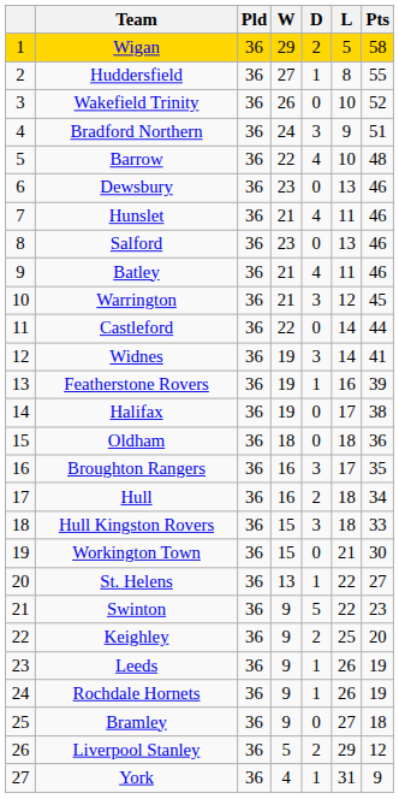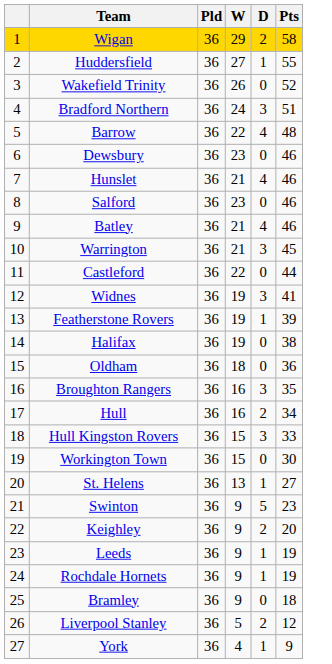 <table class="wikitable" style="text-align:center;">
 <tr>
 <th style="width:20px;" abbr="Position"></th>
 <th width=175>Team</th>
 <th style="width:20px;" abbr="Played">Pld</th>
 <th style="width:20px;" abbr="Won">W</th>
 <th style="width:20px;" abbr="Drawn">D</th>
-<th style="width:20px;" abbr="Lost">L</th>
 <th style="width:20px;" abbr="Points">Pts</th>
 </tr>
 <tr style="text-align:center; background:gold;">
 <td>1</td>
 <td><a href='#'>Wigan</a></td>
 <td>36</td>
 <td>29</td>
 <td>2</td>
-<td>5</td>
 <td>58</td>
 </tr>
 <tr style="text-align:center;">
 <td>2</td>
 <td><a href='#'>Huddersfield</a></td>
 <td>36</td>
 <td>27</td>
 <td>1</td>
-<td>8</td>
 <td>55</td>
 </tr>
 <tr style="text-align:center;">
 <td>3</td>
 <td><a href='#'>Wakefield Trinity</a></td>
 <td>36</td>
 <td>26</td>
 <td>0</td>
-<td>10</td>
 <td>52</td>
 </tr>
 <tr style="text-align:center;">
 <td>4</td>
 <td><a href='#'>Bradford Northern</a></td>
 <td>36</td>
 <td>24</td>
 <td>3</td>
-<td>9</td>
 <td>51</td>
 </tr>
 <tr style="text-align:center;">
 <td>5</td>
 <td><a href='#'>Barrow</a></td>
 <td>36</td>
 <td>22</td>
 <td>4</td>
-<td>10</td>
 <td>48</td>
 </tr>
 <tr style="text-align:center;">
 <td>6</td>
 <td><a href='#'>Dewsbury</a></td>
 <td>36</td>
 <td>23</td>
 <td>0</td>
-<td>13</td>
 <td>46</td>
 </tr>
 <tr style="text-align:center;">
 <td>7</td>
 <td><a href='#'>Hunslet</a></td>
 <td>36</td>
 <td>21</td>
 <td>4</td>
-<td>11</td>
 <td>46</td>
 </tr>
 <tr style="text-align:center;">
 <td>8</td>
 <td><a href='#'>Salford</a></td>
 <td>36</td>
 <td>23</td>
 <td>0</td>
-<td>13</td>
 <td>46</td>
 </tr>
 <tr style="text-align:center;">
 <td>9</td>
 <td><a href='#'>Batley</a></td>
 <td>36</td>
 <td>21</td>
 <td>4</td>
-<td>11</td>
 <td>46</td>
 </tr>
 <tr style="text-align:center;">
 <td>10</td>
 <td><a href='#'>Warrington</a></td>
 <td>36</td>
 <td>21</td>
 <td>3</td>
-<td>12</td>
 <td>45</td>
 </tr>
 <tr style="text-align:center;">
 <td>11</td>
 <td><a href='#'>Castleford</a></td>
 <td>36</td>
 <td>22</td>
 <td>0</td>
-<td>14</td>
 <td>44</td>
 </tr>
 <tr style="text-align:center;">
 <td>12</td>
 <td><a href='#'>Widnes</a></td>
 <td>36</td>
 <td>19</td>
 <td>3</td>
-<td>14</td>
 <td>41</td>
 </tr>
 <tr style="text-align:center;">
 <td>13</td>
 <td><a href='#'>Featherstone Rovers</a></td>
 <td>36</td>
 <td>19</td>
 <td>1</td>
-<td>16</td>
 <td>39</td>
 </tr>
 <tr style="text-align:center;">
 <td>14</td>
 <td><a href='#'>Halifax</a></td>
 <td>36</td>
 <td>19</td>
 <td>0</td>
-<td>17</td>
 <td>38</td>
 </tr>
 <tr style="text-align:center;">
 <td>15</td>
 <td><a href='#'>Oldham</a></td>
 <td>36</td>
 <td>18</td>
 <td>0</td>
-<td>18</td>
 <td>36</td>
 </tr>
 <tr style="text-align:center;">
 <td>16</td>
 <td><a href='#'>Broughton Rangers</a></td>
 <td>36</td>
 <td>16</td>
 <td>3</td>
-<td>17</td>
 <td>35</td>
 </tr>
 <tr style="text-align:center;">
 <td>17</td>
 <td><a href='#'>Hull</a></td>
 <td>36</td>
 <td>16</td>
 <td>2</td>
-<td>18</td>
 <td>34</td>
 </tr>
 <tr style="text-align:center;">
 <td>18</td>
 <td><a href='#'>Hull Kingston Rovers</a></td>
 <td>36</td>
 <td>15</td>
 <td>3</td>
-<td>18</td>
 <td>33</td>
 </tr>
 <tr style="text-align:center;">
 <td>19</td>
 <td><a href='#'>Workington Town</a></td>
 <td>36</td>
 <td>15</td>
 <td>0</td>
-<td>21</td>
 <td>30</td>
 </tr>
 <tr style="text-align:center;">
 <td>20</td>
 <td><a href='#'>St. Helens</a></td>
 <td>36</td>
 <td>13</td>
 <td>1</td>
-<td>22</td>
 <td>27</td>
 </tr>
 <tr style="text-align:center;">
 <td>21</td>
 <td><a href='#'>Swinton</a></td>
 <td>36</td>
 <td>9</td>
 <td>5</td>
-<td>22</td>
 <td>23</td>
 </tr>
 <tr style="text-align:center;">
 <td>22</td>
 <td><a href='#'>Keighley</a></td>
 <td>36</td>
 <td>9</td>
 <td>2</td>
-<td>25</td>
 <td>20</td>
 </tr>
 <tr style="text-align:center;">
 <td>23</td>
 <td><a href='#'>Leeds</a></td>
 <td>36</td>
 <td>9</td>
 <td>1</td>
-<td>26</td>
 <td>19</td>
 </tr>
 <tr style="text-align:center;">
 <td>24</td>
 <td><a href='#'>Rochdale Hornets</a></td>
 <td>36</td>
 <td>9</td>
 <td>1</td>
-<td>26</td>
 <td>19</td>
 </tr>
 <tr style="text-align:center;">
 <td>25</td>
 <td><a href='#'>Bramley</a></td>
 <td>36</td>
 <td>9</td>
 <td>0</td>
-<td>27</td>
 <td>18</td>
 </tr>
 <tr style="text-align:center;">
 <td>26</td>
 <td><a href='#'>Liverpool Stanley</a></td>
 <td>36</td>
 <td>5</td>
 <td>2</td>
-<td>29</td>
 <td>12</td>
 </tr>
 <tr style="text-align:center;">
 <td>27</td>
 <td><a href='#'>York</a></td>
 <td>36</td>
 <td>4</td>
 <td>1</td>
-<td>31</td>
 <td>9</td>
 </tr>
 </table>
